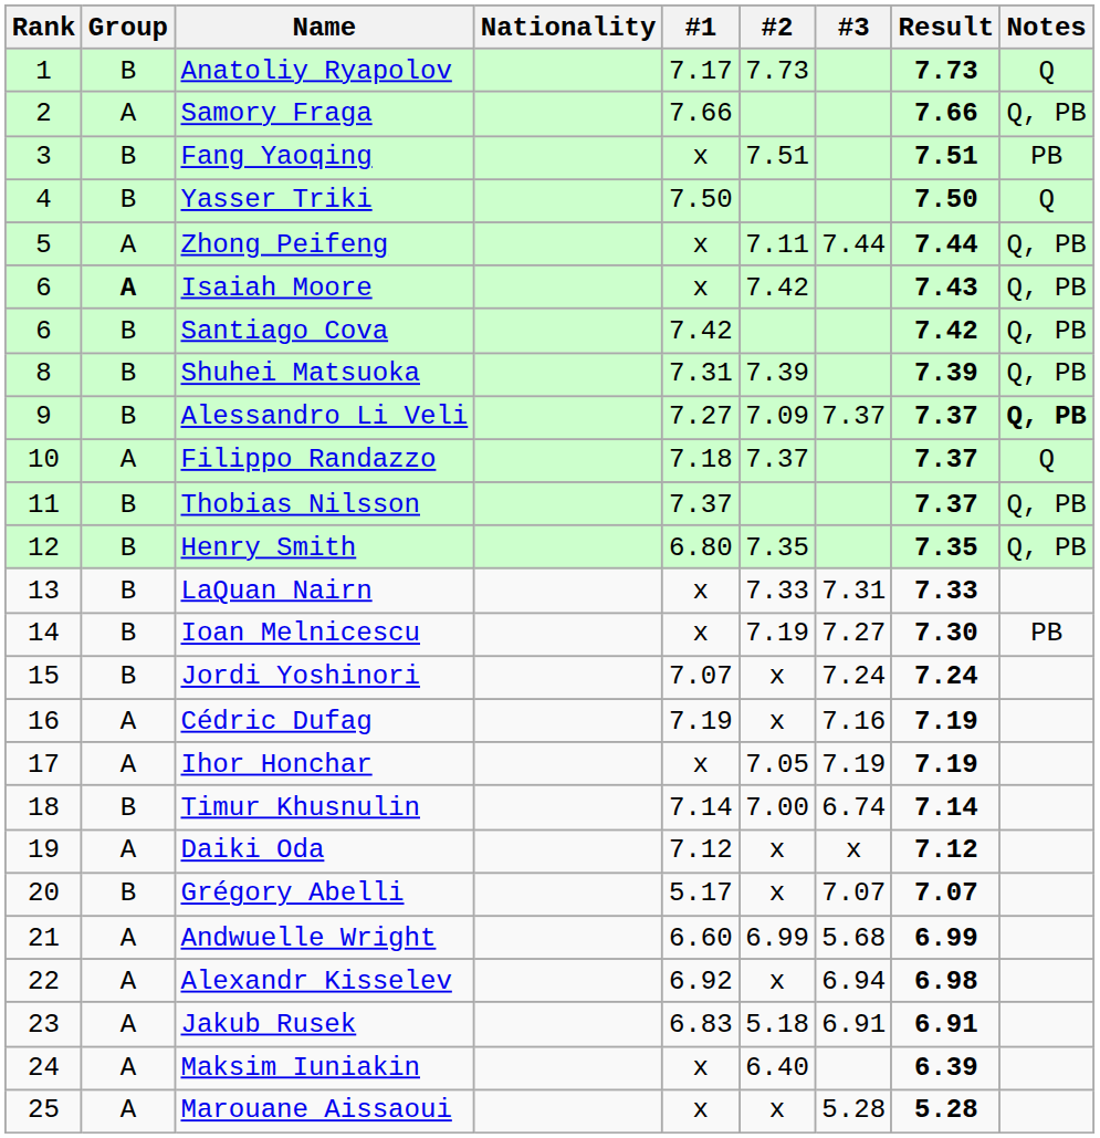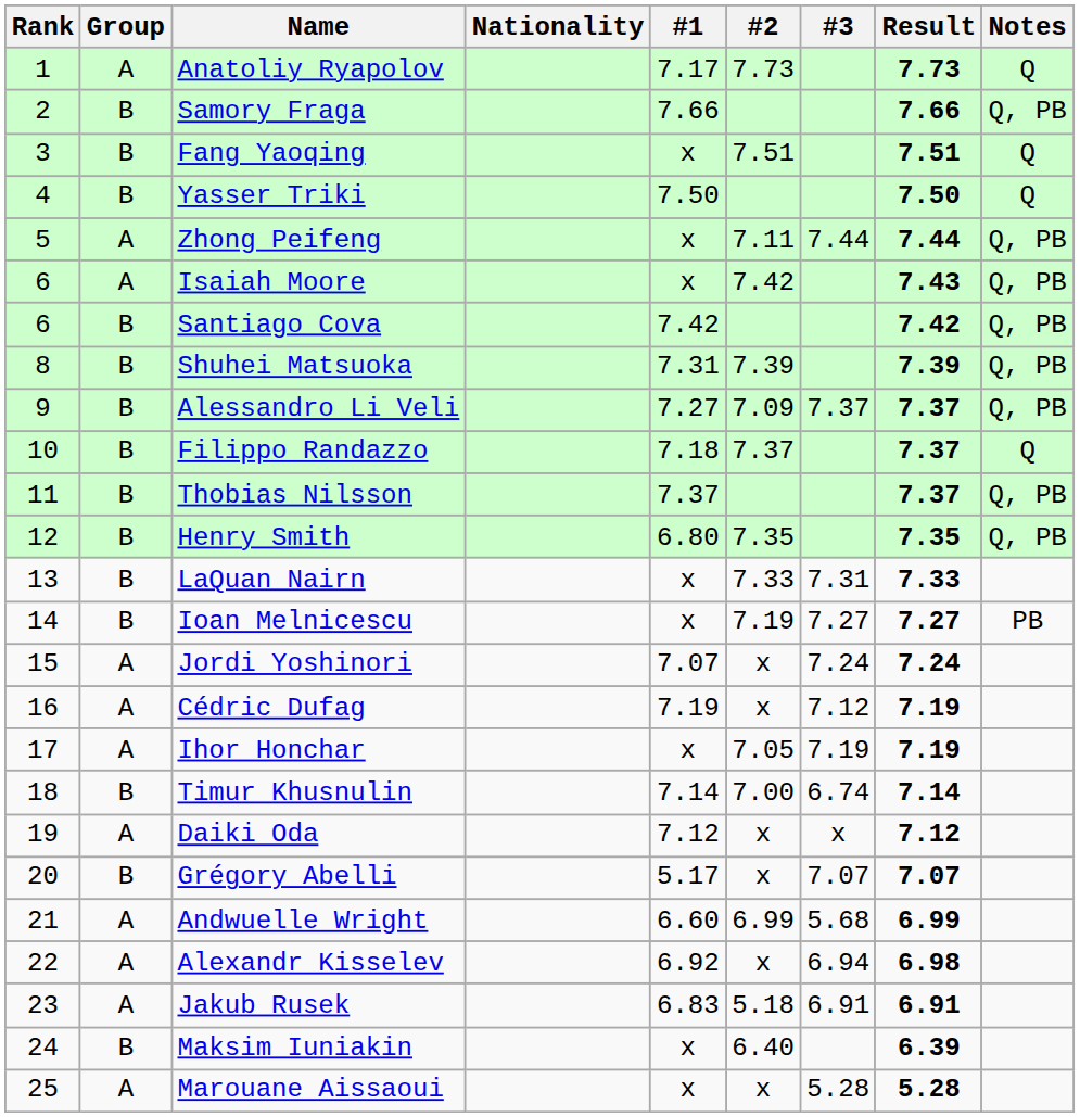 <table class="wikitable sortable" style="text-align:center">
 <tr>
 <th>Rank</th>
 <th>Group</th>
 <th>Name</th>
 <th>Nationality</th>
 <th>#1</th>
 <th>#2</th>
 <th>#3</th>
 <th>Result</th>
 <th>Notes</th>
 </tr>
 <tr bgcolor=ccffcc>
 <td>1</td>
-<td>B</td>
+<td>A</td>
 <td align=left><a href='#'>Anatoliy Ryapolov</a></td>
 <td align=left></td>
 <td>7.17</td>
 <td>7.73</td>
 <td></td>
 <td><strong>7.73</strong></td>
 <td>Q</td>
 </tr>
 <tr bgcolor=ccffcc>
 <td>2</td>
-<td>A</td>
+<td>B</td>
 <td align=left><a href='#'>Samory Fraga</a></td>
 <td align=left></td>
 <td>7.66</td>
 <td></td>
 <td></td>
 <td><strong>7.66</strong></td>
 <td>Q, PB</td>
 </tr>
 <tr bgcolor=ccffcc>
 <td>3</td>
 <td>B</td>
 <td align=left><a href='#'>Fang Yaoqing</a></td>
 <td align=left></td>
 <td>x</td>
 <td>7.51</td>
 <td></td>
 <td><strong>7.51</strong></td>
-<td>PB</td>
+<td>Q</td>
 </tr>
 <tr bgcolor=ccffcc>
 <td>4</td>
 <td>B</td>
 <td align=left><a href='#'>Yasser Triki</a></td>
 <td align=left></td>
 <td>7.50</td>
 <td></td>
 <td></td>
 <td><strong>7.50</strong></td>
 <td>Q</td>
 </tr>
 <tr bgcolor=ccffcc>
 <td>5</td>
 <td>A</td>
 <td align=left><a href='#'>Zhong Peifeng</a></td>
 <td align=left></td>
 <td>x</td>
 <td>7.11</td>
 <td>7.44</td>
 <td><strong>7.44</strong></td>
 <td>Q, PB</td>
 </tr>
 <tr bgcolor=ccffcc>
 <td>6</td>
-<td><strong>A</strong></td>
+<td>A</td>
 <td align=left><a href='#'>Isaiah Moore</a></td>
 <td align=left></td>
 <td>x</td>
 <td>7.42</td>
 <td></td>
 <td><strong>7.43</strong></td>
 <td>Q, PB</td>
 </tr>
 <tr bgcolor=ccffcc>
 <td>6</td>
 <td>B</td>
 <td align=left><a href='#'>Santiago Cova</a></td>
 <td align=left></td>
 <td>7.42</td>
 <td></td>
 <td></td>
 <td><strong>7.42</strong></td>
 <td>Q, PB</td>
 </tr>
 <tr bgcolor=ccffcc>
 <td>8</td>
 <td>B</td>
 <td align=left><a href='#'>Shuhei Matsuoka</a></td>
 <td align=left></td>
 <td>7.31</td>
 <td>7.39</td>
 <td></td>
 <td><strong>7.39</strong></td>
 <td>Q, PB</td>
 </tr>
 <tr bgcolor=ccffcc>
 <td>9</td>
 <td>B</td>
 <td align=left><a href='#'>Alessandro Li Veli</a></td>
 <td align=left></td>
 <td>7.27</td>
 <td>7.09</td>
 <td>7.37</td>
 <td><strong>7.37</strong></td>
-<td><strong>Q, PB</strong></td>
+<td>Q, PB</td>
 </tr>
 <tr bgcolor=ccffcc>
 <td>10</td>
-<td>A</td>
+<td>B</td>
 <td align=left><a href='#'>Filippo Randazzo</a></td>
 <td align=left></td>
 <td>7.18</td>
 <td>7.37</td>
 <td></td>
 <td><strong>7.37</strong></td>
 <td>Q</td>
 </tr>
 <tr bgcolor=ccffcc>
 <td>11</td>
 <td>B</td>
 <td align=left><a href='#'>Thobias Nilsson</a></td>
 <td align=left></td>
 <td>7.37</td>
 <td></td>
 <td></td>
 <td><strong>7.37</strong></td>
 <td>Q, PB</td>
 </tr>
 <tr bgcolor=ccffcc>
 <td>12</td>
 <td>B</td>
 <td align=left><a href='#'>Henry Smith</a></td>
 <td align=left></td>
 <td>6.80</td>
 <td>7.35</td>
 <td></td>
 <td><strong>7.35</strong></td>
 <td>Q, PB</td>
 </tr>
 <tr>
 <td>13</td>
 <td>B</td>
 <td align=left><a href='#'>LaQuan Nairn</a></td>
 <td align=left></td>
 <td>x</td>
 <td>7.33</td>
 <td>7.31</td>
 <td><strong>7.33</strong></td>
 <td></td>
 </tr>
 <tr>
 <td>14</td>
 <td>B</td>
 <td align=left><a href='#'>Ioan Melnicescu</a></td>
 <td align=left></td>
 <td>x</td>
 <td>7.19</td>
 <td>7.27</td>
-<td><strong>7.30</strong></td>
+<td><strong>7.27</strong></td>
 <td>PB</td>
 </tr>
 <tr>
 <td>15</td>
-<td>B</td>
+<td>A</td>
 <td align=left><a href='#'>Jordi Yoshinori</a></td>
 <td align=left></td>
 <td>7.07</td>
 <td>x</td>
 <td>7.24</td>
 <td><strong>7.24</strong></td>
 <td></td>
 </tr>
 <tr>
 <td>16</td>
 <td>A</td>
 <td align=left><a href='#'>Cédric Dufag</a></td>
 <td align=left></td>
 <td>7.19</td>
 <td>x</td>
-<td>7.16</td>
+<td>7.12</td>
 <td><strong>7.19</strong></td>
 <td></td>
 </tr>
 <tr>
 <td>17</td>
 <td>A</td>
 <td align=left><a href='#'>Ihor Honchar</a></td>
 <td align=left></td>
 <td>x</td>
 <td>7.05</td>
 <td>7.19</td>
 <td><strong>7.19</strong></td>
 <td></td>
 </tr>
 <tr>
 <td>18</td>
 <td>B</td>
 <td align=left><a href='#'>Timur Khusnulin</a></td>
 <td align=left></td>
 <td>7.14</td>
 <td>7.00</td>
 <td>6.74</td>
 <td><strong>7.14</strong></td>
 <td></td>
 </tr>
 <tr>
 <td>19</td>
 <td>A</td>
 <td align=left><a href='#'>Daiki Oda</a></td>
 <td align=left></td>
 <td>7.12</td>
 <td>x</td>
 <td>x</td>
 <td><strong>7.12</strong></td>
 <td></td>
 </tr>
 <tr>
 <td>20</td>
 <td>B</td>
 <td align=left><a href='#'>Grégory Abelli</a></td>
 <td align=left></td>
 <td>5.17</td>
 <td>x</td>
 <td>7.07</td>
 <td><strong>7.07</strong></td>
 <td></td>
 </tr>
 <tr>
 <td>21</td>
 <td>A</td>
 <td align=left><a href='#'>Andwuelle Wright</a></td>
 <td align=left></td>
 <td>6.60</td>
 <td>6.99</td>
 <td>5.68</td>
 <td><strong>6.99</strong></td>
 <td></td>
 </tr>
 <tr>
 <td>22</td>
 <td>A</td>
 <td align=left><a href='#'>Alexandr Kisselev</a></td>
 <td align=left></td>
 <td>6.92</td>
 <td>x</td>
 <td>6.94</td>
 <td><strong>6.98</strong></td>
 <td></td>
 </tr>
 <tr>
 <td>23</td>
 <td>A</td>
 <td align=left><a href='#'>Jakub Rusek</a></td>
 <td align=left></td>
 <td>6.83</td>
 <td>5.18</td>
 <td>6.91</td>
 <td><strong>6.91</strong></td>
 <td></td>
 </tr>
 <tr>
 <td>24</td>
-<td>A</td>
+<td>B</td>
 <td align=left><a href='#'>Maksim Iuniakin</a></td>
 <td align=left></td>
 <td>x</td>
 <td>6.40</td>
 <td></td>
 <td><strong>6.39</strong></td>
 <td></td>
 </tr>
 <tr>
 <td>25</td>
 <td>A</td>
 <td align=left><a href='#'>Marouane Aissaoui</a></td>
 <td align=left></td>
 <td>x</td>
 <td>x</td>
 <td>5.28</td>
 <td><strong>5.28</strong></td>
 <td></td>
 </tr>
 </table>
